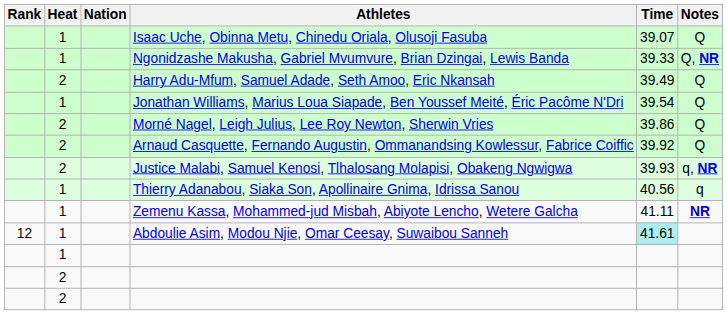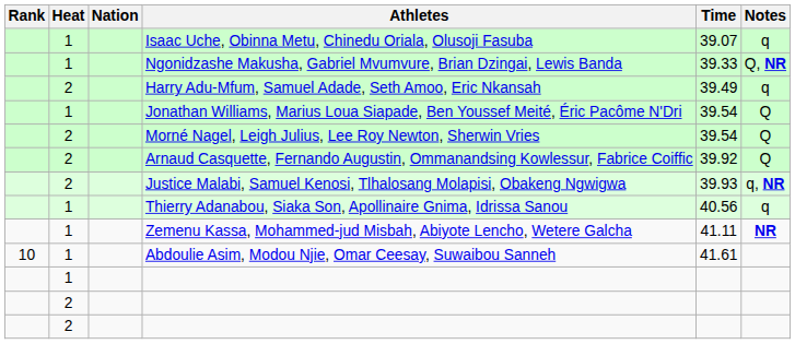 <table class="wikitable sortable" style="text-align:center">
 <tr>
 <th>Rank</th>
 <th>Heat</th>
 <th>Nation</th>
 <th>Athletes</th>
 <th>Time</th>
 <th>Notes</th>
 </tr>
 <tr bgcolor=ccffcc>
 <td></td>
 <td>1</td>
 <td align=left></td>
 <td align=left><a href='#'>Isaac Uche</a>, <a href='#'>Obinna Metu</a>, <a href='#'>Chinedu Oriala</a>, <a href='#'>Olusoji Fasuba</a></td>
 <td>39.07</td>
-<td>Q</td>
+<td>q</td>
 </tr>
 <tr bgcolor=ccffcc>
 <td></td>
 <td>1</td>
 <td align=left></td>
 <td align=left><a href='#'>Ngonidzashe Makusha</a>, <a href='#'>Gabriel Mvumvure</a>, <a href='#'>Brian Dzingai</a>, <a href='#'>Lewis Banda</a></td>
 <td>39.33</td>
 <td>Q, <strong><a href='#'>NR</a></strong></td>
 </tr>
 <tr bgcolor=ccffcc>
 <td></td>
 <td>2</td>
 <td align=left></td>
 <td align=left><a href='#'>Harry Adu-Mfum</a>, <a href='#'>Samuel Adade</a>, <a href='#'>Seth Amoo</a>, <a href='#'>Eric Nkansah</a></td>
 <td>39.49</td>
-<td>Q</td>
+<td>q</td>
 </tr>
 <tr bgcolor=ccffcc>
 <td></td>
 <td>1</td>
 <td align=left></td>
 <td align=left><a href='#'>Jonathan Williams</a>, <a href='#'>Marius Loua Siapade</a>, <a href='#'>Ben Youssef Meité</a>, <a href='#'>Éric Pacôme N'Dri</a></td>
 <td>39.54</td>
 <td>Q</td>
 </tr>
 <tr bgcolor=ccffcc>
 <td></td>
 <td>2</td>
 <td align=left></td>
 <td align=left><a href='#'>Morné Nagel</a>, <a href='#'>Leigh Julius</a>, <a href='#'>Lee Roy Newton</a>, <a href='#'>Sherwin Vries</a></td>
-<td>39.86</td>
+<td>39.54</td>
 <td>Q</td>
 </tr>
 <tr bgcolor=ccffcc>
 <td></td>
 <td>2</td>
 <td align=left></td>
 <td align=left><a href='#'>Arnaud Casquette</a>, <a href='#'>Fernando Augustin</a>, <a href='#'>Ommanandsing Kowlessur</a>, <a href='#'>Fabrice Coiffic</a></td>
 <td>39.92</td>
 <td>Q</td>
 </tr>
 <tr bgcolor=ddffdd>
 <td></td>
 <td>2</td>
 <td align=left></td>
 <td align=left><a href='#'>Justice Malabi</a>, <a href='#'>Samuel Kenosi</a>, <a href='#'>Tlhalosang Molapisi</a>, <a href='#'>Obakeng Ngwigwa</a></td>
 <td>39.93</td>
 <td>q, <strong><a href='#'>NR</a></strong></td>
 </tr>
 <tr bgcolor=ddffdd>
 <td></td>
 <td>1</td>
 <td align=left></td>
 <td align=left><a href='#'>Thierry Adanabou</a>, <a href='#'>Siaka Son</a>, <a href='#'>Apollinaire Gnima</a>, <a href='#'>Idrissa Sanou</a></td>
 <td>40.56</td>
 <td>q</td>
 </tr>
 <tr>
 <td></td>
 <td>1</td>
 <td align=left></td>
 <td align=left><a href='#'>Zemenu Kassa</a>, <a href='#'>Mohammed-jud Misbah</a>, <a href='#'>Abiyote Lencho</a>, <a href='#'>Wetere Galcha</a></td>
 <td>41.11</td>
 <td><strong><a href='#'>NR</a></strong></td>
 </tr>
 <tr>
-<td>12</td>
+<td>10</td>
 <td>1</td>
 <td align=left></td>
 <td align=left><a href='#'>Abdoulie Asim</a>, <a href='#'>Modou Njie</a>, <a href='#'>Omar Ceesay</a>, <a href='#'>Suwaibou Sanneh</a></td>
-<td style="background: paleturquoise;">41.61</td>
+<td>41.61</td>
 <td></td>
 </tr>
 <tr>
 <td></td>
 <td>1</td>
 <td align=left></td>
 <td align=left></td>
 <td></td>
 <td></td>
 </tr>
 <tr>
 <td></td>
 <td>2</td>
 <td align=left></td>
 <td align=left></td>
 <td></td>
 <td></td>
 </tr>
 <tr>
 <td></td>
 <td>2</td>
 <td align=left></td>
 <td align=left></td>
 <td></td>
 <td></td>
 </tr>
 </table>
